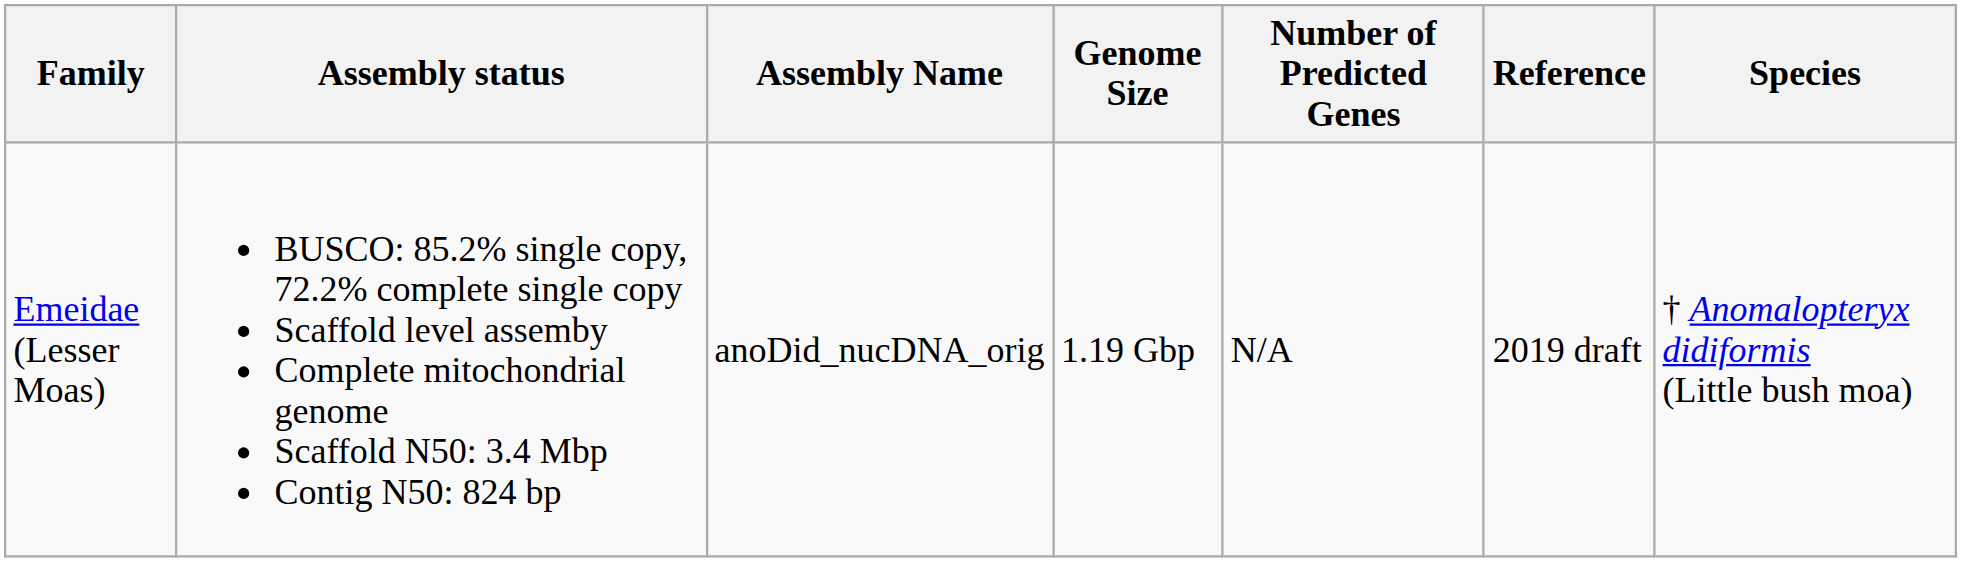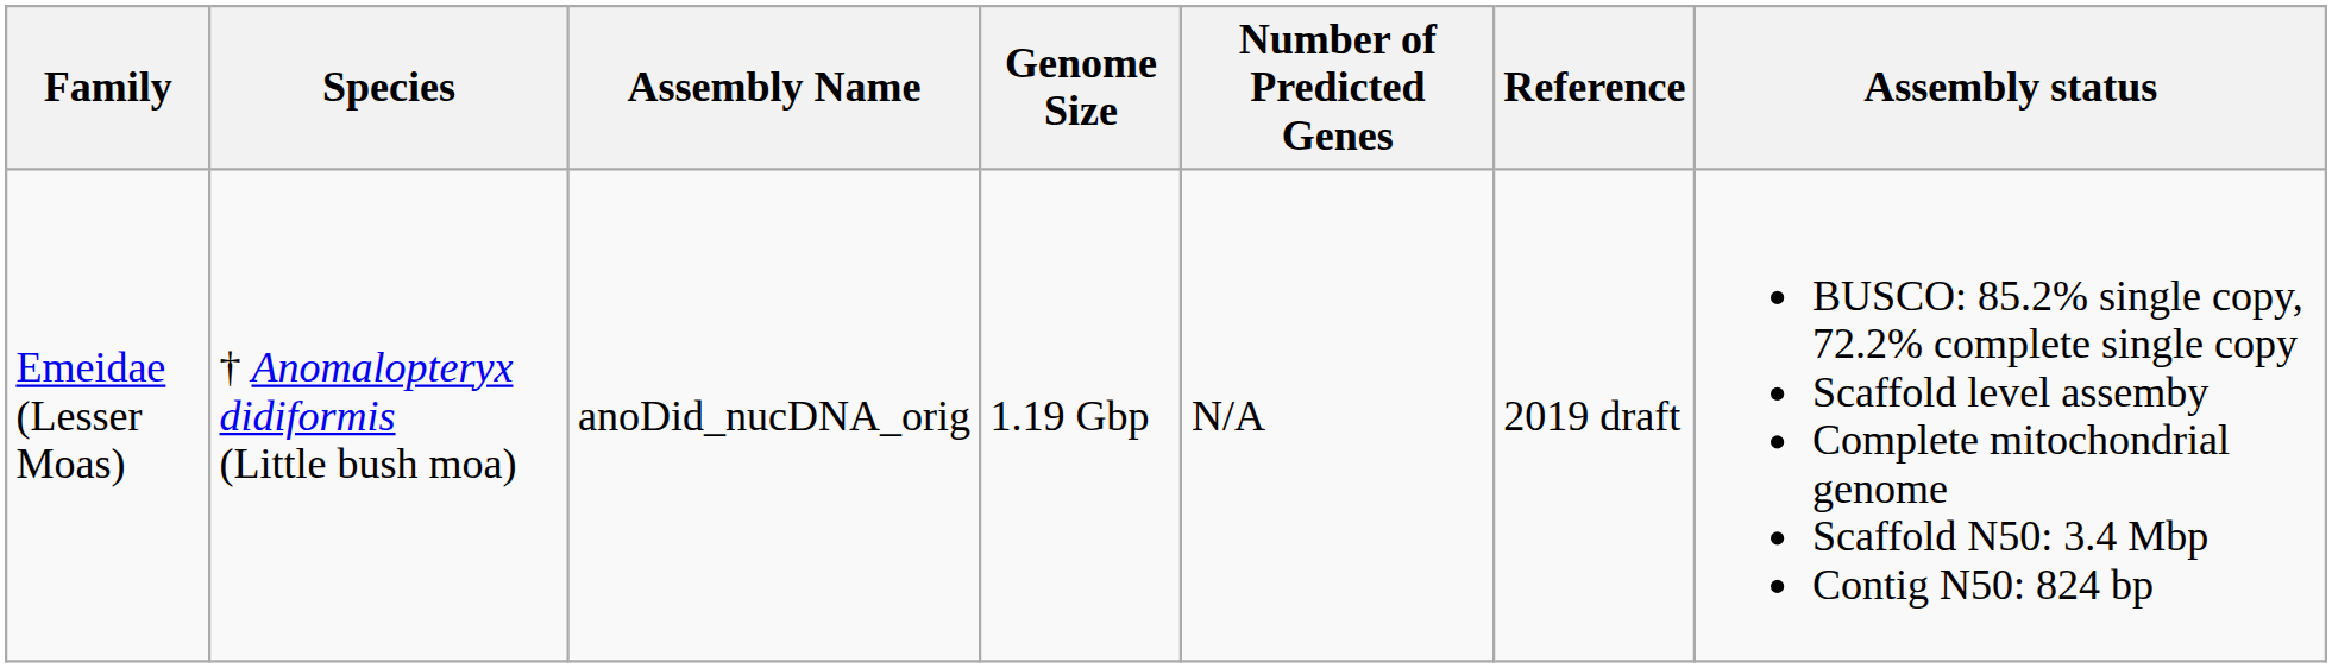 <table class="wikitable sortable">
 <tr>
 <th>Family</th>
-<th>Assembly status</th>
+<th>Species</th>
 <th>Assembly Name</th>
 <th>Genome Size</th>
 <th>Number of Predicted Genes</th>
 <th>Reference</th>
-<th>Species</th>
+<th>Assembly status</th>
 </tr>
 <tr>
 <td><a href='#'>Emeidae</a><br>(Lesser Moas)</td>
-<td><br><ul><li>BUSCO: 85.2% single copy, 72.2% complete single copy</li><li>Scaffold level assemby</li><li>Complete mitochondrial genome</li><li>Scaffold N50: 3.4 Mbp</li><li>Contig N50: 824 bp</li></ul></td>
+<td>† <a href='#'><em>Anomalopteryx didiformis</em></a><br>(Little bush moa)</td>
 <td>anoDid_nucDNA_orig</td>
 <td>1.19 Gbp</td>
 <td>N/A</td>
 <td>2019 draft</td>
-<td>† <a href='#'><em>Anomalopteryx didiformis</em></a><br>(Little bush moa)</td>
+<td><br><ul><li>BUSCO: 85.2% single copy, 72.2% complete single copy</li><li>Scaffold level assemby</li><li>Complete mitochondrial genome</li><li>Scaffold N50: 3.4 Mbp</li><li>Contig N50: 824 bp</li></ul></td>
 </tr>
 </table>
